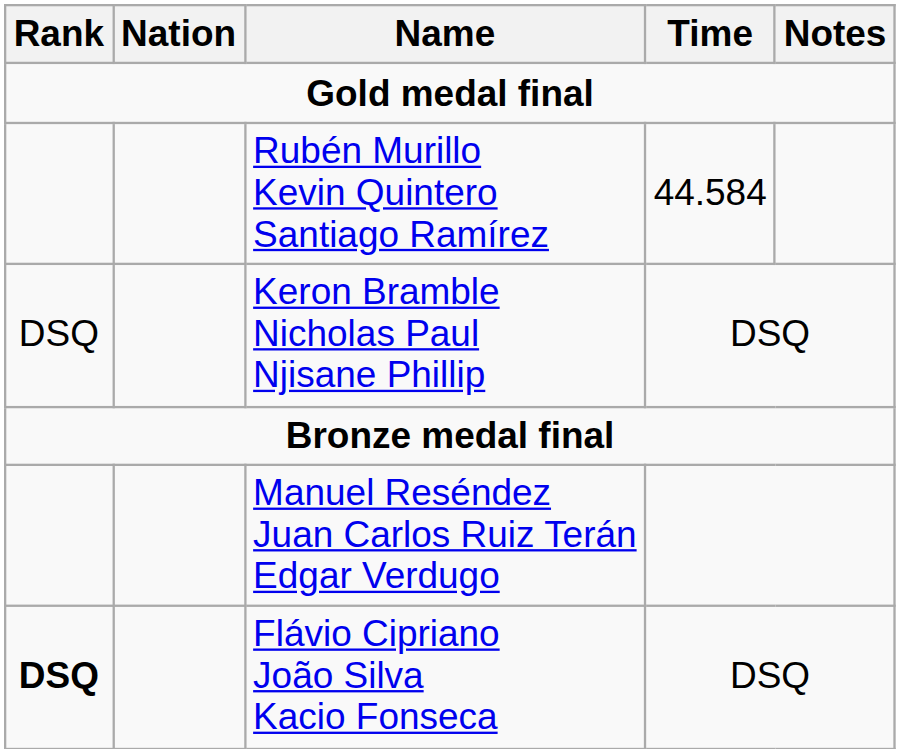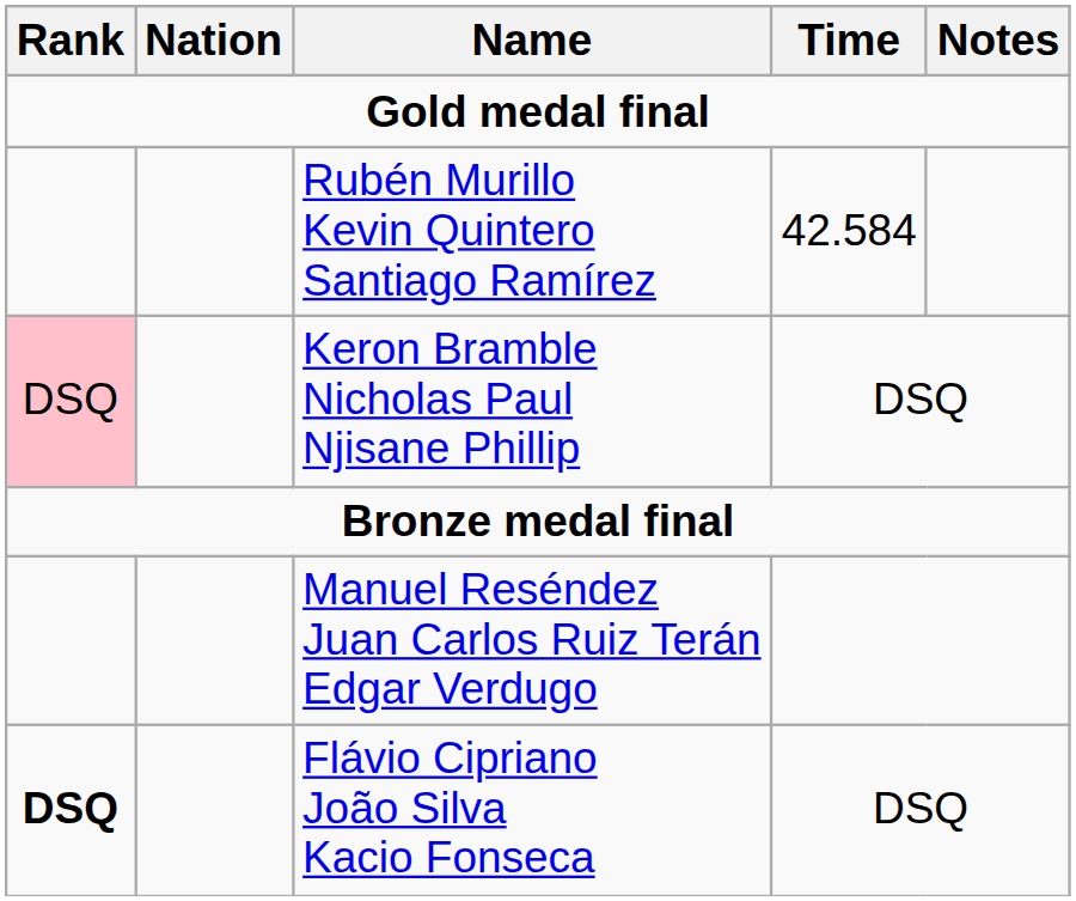 <table class="wikitable sortable" style="text-align:center">
 <tr>
 <th>Rank</th>
 <th>Nation</th>
 <th>Name</th>
 <th>Time</th>
 <th>Notes</th>
 </tr>
 <tr>
 <td colspan=5><strong>Gold medal final</strong></td>
 </tr>
 <tr>
 <td></td>
 <td align=left></td>
 <td align=left><a href='#'>Rubén Murillo</a><br><a href='#'>Kevin Quintero</a><br><a href='#'>Santiago Ramírez</a></td>
-<td>44.584</td>
+<td>42.584</td>
 <td></td>
 </tr>
 <tr>
-<td>DSQ</td>
+<td style="background: pink;">DSQ</td>
 <td align=left></td>
 <td align=left><a href='#'>Keron Bramble</a><br><a href='#'>Nicholas Paul</a><br><a href='#'>Njisane Phillip</a></td>
 <td colspan=2>DSQ</td>
 </tr>
 <tr>
 <td colspan=5><strong>Bronze medal final</strong></td>
 </tr>
 <tr>
 <td></td>
 <td align=left></td>
 <td align=left><a href='#'>Manuel Reséndez</a><br><a href='#'>Juan Carlos Ruiz Terán</a><br><a href='#'>Edgar Verdugo</a></td>
 <td colspan=2></td>
 </tr>
 <tr>
 <td><strong>DSQ</strong></td>
 <td align=left></td>
 <td align=left><a href='#'>Flávio Cipriano</a><br><a href='#'>João Silva</a><br><a href='#'>Kacio Fonseca</a></td>
 <td colspan=2>DSQ</td>
 </tr>
 </table>
